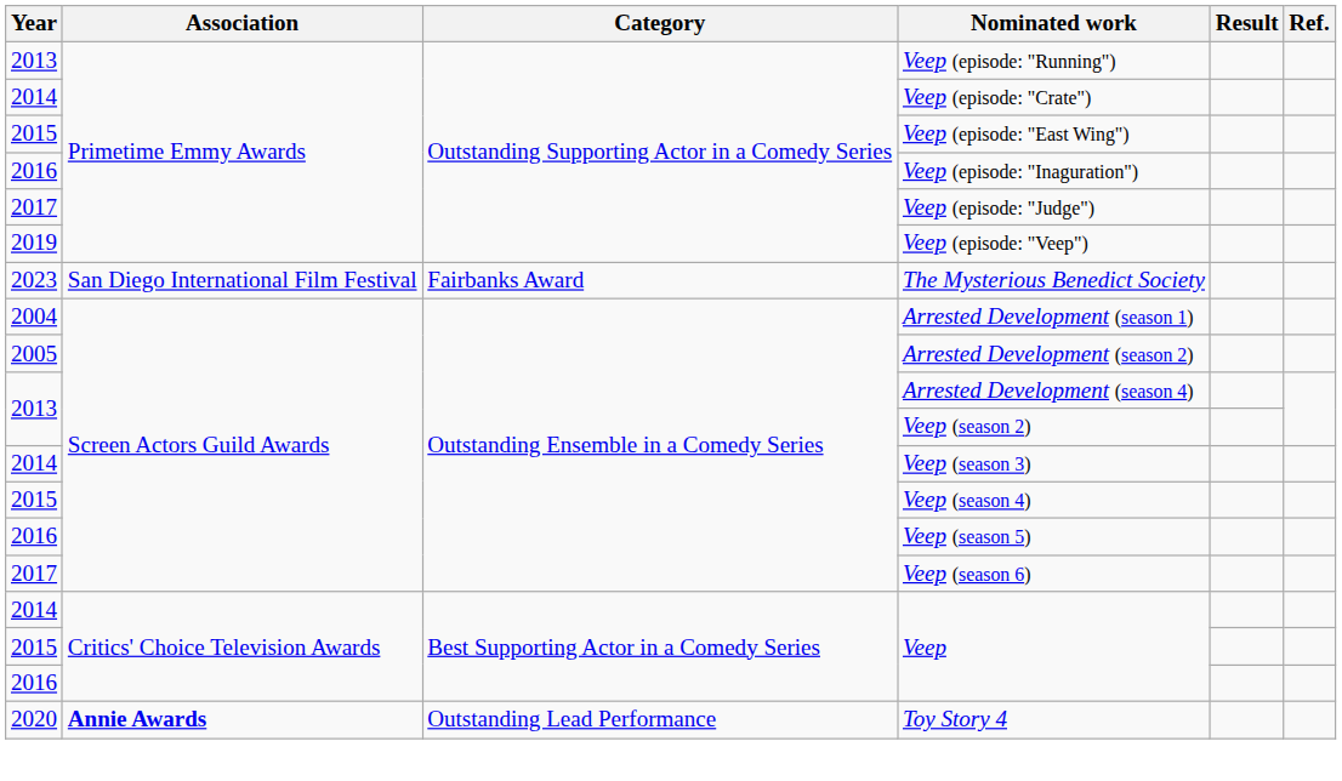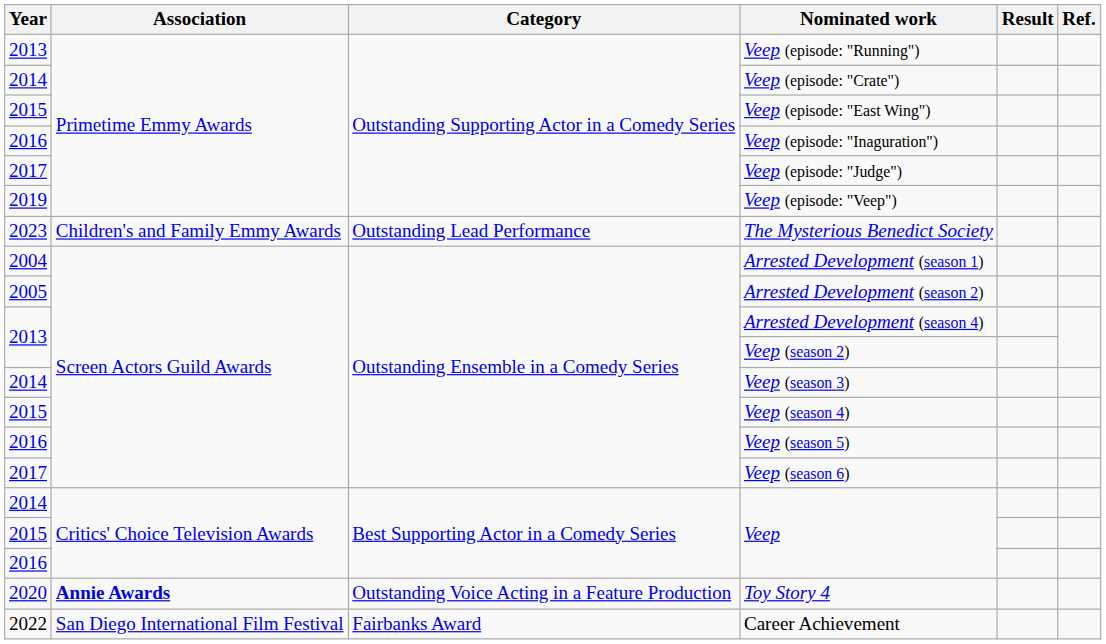 <table class="wikitable unsortable">
 <tr>
 <th>Year</th>
 <th>Association</th>
 <th>Category</th>
 <th>Nominated work</th>
 <th>Result</th>
 <th>Ref.</th>
 </tr>
 <tr>
 <td style="text-align:center;"><a href='#'>2013</a></td>
 <td rowspan=6><a href='#'>Primetime Emmy Awards</a></td>
 <td rowspan="6"><a href='#'>Outstanding Supporting Actor in a Comedy Series</a></td>
 <td><em><a href='#'>Veep</a></em> <small> (episode: "Running") </small></td>
 <td></td>
 <td style="text-align:center;"></td>
 </tr>
 <tr>
 <td style="text-align:center;"><a href='#'>2014</a></td>
 <td><em><a href='#'>Veep</a></em> <small> (episode: "Crate") </small></td>
 <td></td>
 <td style="text-align:center;"></td>
 </tr>
 <tr>
 <td style="text-align:center;"><a href='#'>2015</a></td>
 <td><em><a href='#'>Veep</a></em> <small> (episode: "East Wing") </small></td>
 <td></td>
 <td style="text-align:center;"></td>
 </tr>
 <tr>
 <td style="text-align:center;"><a href='#'>2016</a></td>
 <td><em><a href='#'>Veep</a></em> <small> (episode: "Inaguration") </small></td>
 <td></td>
 <td style="text-align:center;"></td>
 </tr>
 <tr>
 <td style="text-align:center;"><a href='#'>2017</a></td>
 <td><em><a href='#'>Veep</a></em> <small> (episode: "Judge") </small></td>
 <td></td>
 <td style="text-align:center;"></td>
 </tr>
 <tr>
 <td style="text-align:center;"><a href='#'>2019</a></td>
 <td><em><a href='#'>Veep</a></em> <small> (episode: "Veep") </small></td>
 <td></td>
 <td style="text-align:center;"></td>
 </tr>
 <tr>
 <td style="text-align:center;"><a href='#'>2023</a></td>
-<td><a href='#'>San Diego International Film Festival</a></td>
-<td><a href='#'>Fairbanks Award</a></td>
+<td><a href='#'>Children's and Family Emmy Awards</a></td>
+<td><a href='#'>Outstanding Lead Performance</a></td>
 <td><em><a href='#'>The Mysterious Benedict Society</a></em></td>
 <td></td>
 <td></td>
 </tr>
 <tr>
 <td style="text-align:center;"><a href='#'>2004</a></td>
 <td rowspan=8><a href='#'>Screen Actors Guild Awards</a></td>
 <td rowspan="8"><a href='#'>Outstanding Ensemble in a Comedy Series</a></td>
 <td><em><a href='#'>Arrested Development</a></em> <small> (<a href='#'>season 1</a>) </small></td>
 <td></td>
 <td style="text-align:center;"></td>
 </tr>
 <tr>
 <td style="text-align:center;"><a href='#'>2005</a></td>
 <td><em><a href='#'>Arrested Development</a></em> <small> (<a href='#'>season 2</a>) </small></td>
 <td></td>
 <td style="text-align:center;"></td>
 </tr>
 <tr>
 <td rowspan="2" style="text-align:center;"><a href='#'>2013</a></td>
 <td><em><a href='#'>Arrested Development</a></em> <small> (<a href='#'>season 4</a>) </small></td>
 <td></td>
 <td rowspan="2" style="text-align:center;"></td>
 </tr>
 <tr>
 <td><em><a href='#'>Veep</a></em> <small> (<a href='#'>season 2</a>) </small></td>
 <td></td>
 </tr>
 <tr>
 <td style="text-align:center;"><a href='#'>2014</a></td>
 <td><em><a href='#'>Veep</a></em> <small> (<a href='#'>season 3</a>) </small></td>
 <td></td>
 <td style="text-align:center;"></td>
 </tr>
 <tr>
 <td style="text-align:center;"><a href='#'>2015</a></td>
 <td><em><a href='#'>Veep</a></em> <small> (<a href='#'>season 4</a>) </small></td>
 <td></td>
 <td style="text-align:center;"></td>
 </tr>
 <tr>
 <td style="text-align:center;"><a href='#'>2016</a></td>
 <td><em><a href='#'>Veep</a></em> <small> (<a href='#'>season 5</a>) </small></td>
 <td></td>
 <td style="text-align:center;"></td>
 </tr>
 <tr>
 <td style="text-align:center;"><a href='#'>2017</a></td>
 <td><em><a href='#'>Veep</a></em> <small> (<a href='#'>season 6</a>) </small></td>
 <td></td>
 <td style="text-align:center;"></td>
 </tr>
 <tr>
 <td style="text-align:center;"><a href='#'>2014</a></td>
 <td rowspan=3><a href='#'>Critics' Choice Television Awards</a></td>
 <td rowspan="3"><a href='#'>Best Supporting Actor in a Comedy Series</a></td>
 <td rowspan="3"><em><a href='#'>Veep</a></em></td>
 <td></td>
 <td style="text-align:center;"></td>
 </tr>
 <tr>
 <td style="text-align:center;"><a href='#'>2015</a></td>
 <td></td>
 <td style="text-align:center;"></td>
 </tr>
 <tr>
 <td style="text-align:center;"><a href='#'>2016</a></td>
 <td></td>
 <td style="text-align:center;"></td>
 </tr>
 <tr>
 <td style="text-align:center;"><a href='#'>2020</a></td>
 <td><strong><a href='#'>Annie Awards</a></strong></td>
-<td><a href='#'>Outstanding Lead Performance</a></td>
+<td><a href='#'>Outstanding Voice Acting in a Feature Production</a></td>
 <td><em><a href='#'>Toy Story 4</a></em></td>
 <td></td>
 </tr>
+<tr>
+<td style="text-align:center;">2022</td>
+<td><a href='#'>San Diego International Film Festival</a></td>
+<td><a href='#'>Fairbanks Award</a></td>
+<td>Career Achievement</td>
+<td></td>
+<td></td>
+</tr>
 </table>
